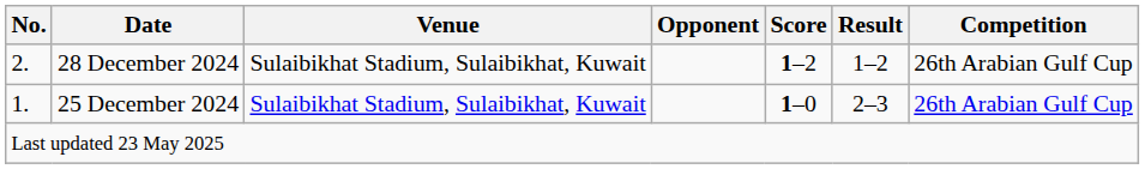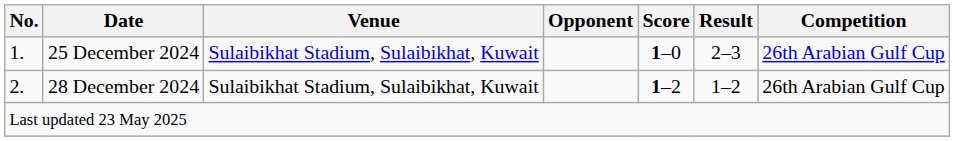 <table class="wikitable" style="font-size:85%;">
 <tr>
 <th>No.</th>
 <th>Date</th>
 <th>Venue</th>
 <th>Opponent</th>
 <th>Score</th>
 <th>Result</th>
 <th>Competition</th>
 </tr>
 <tr>
+<td>1.</td>
+<td>25 December 2024</td>
+<td><a href='#'>Sulaibikhat Stadium</a>, <a href='#'>Sulaibikhat</a>, <a href='#'>Kuwait</a></td>
+<td></td>
+<td align=center><strong>1</strong>–0</td>
+<td align=center>2–3</td>
+<td><a href='#'>26th Arabian Gulf Cup</a></td>
+</tr>
+<tr>
 <td>2.</td>
 <td>28 December 2024</td>
 <td>Sulaibikhat Stadium, Sulaibikhat, Kuwait</td>
 <td></td>
 <td align=center><strong>1</strong>–2</td>
 <td align=center>1–2</td>
 <td>26th Arabian Gulf Cup</td>
 </tr>
 <tr>
-<td>1.</td>
-<td>25 December 2024</td>
-<td><a href='#'>Sulaibikhat Stadium</a>, <a href='#'>Sulaibikhat</a>, <a href='#'>Kuwait</a></td>
-<td></td>
-<td align=center><strong>1</strong>–0</td>
-<td align=center>2–3</td>
-<td><a href='#'>26th Arabian Gulf Cup</a></td>
-</tr>
-<tr>
 <td colspan="7"><small>Last updated 23 May 2025</small></td>
 </tr>
 </table>
